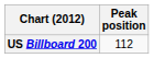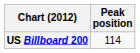 <table class="wikitable plainrowheaders">
 <tr>
 <th>Chart (2012)</th>
 <th>Peak<br>position</th>
 </tr>
 <tr>
 <th scope="row">US <a href='#'><em>Billboard</em> 200</a></th>
-<td align="center">112</td>
+<td align="center">114</td>
 </tr>
 </table>
